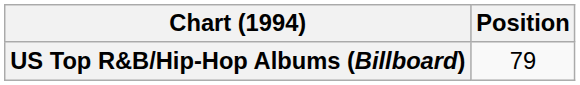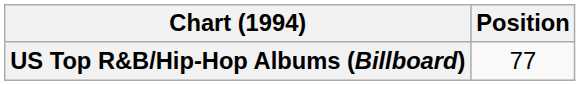 <table class="wikitable plainrowheaders" style="text-align:center">
 <tr>
 <th scope="col">Chart (1994)</th>
 <th scope="col">Position</th>
 </tr>
 <tr>
 <th scope="row">US Top R&B/Hip-Hop Albums (<em>Billboard</em>)</th>
-<td>79</td>
+<td>77</td>
 </tr>
 </table>
